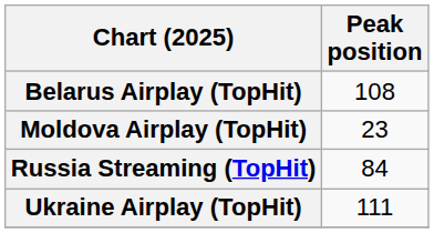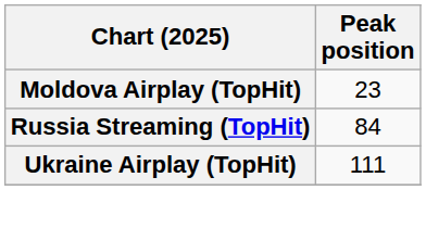 <table class="wikitable sortable plainrowheaders" style="text-align:center">
 <tr>
 <th scope="col">Chart (2025)</th>
 <th scope="col">Peak<br>position</th>
-</tr>
-<tr>
-<th scope="row">Belarus Airplay (TopHit)</th>
-<td>108</td>
 </tr>
 <tr>
 <th scope="row">Moldova Airplay (TopHit)</th>
 <td>23</td>
 </tr>
 <tr>
 <th scope="row">Russia Streaming (<a href='#'>TopHit</a>)</th>
 <td>84</td>
 </tr>
 <tr>
 <th scope="row">Ukraine Airplay (TopHit)</th>
 <td>111</td>
 </tr>
 <tr>
 </tr>
 </table>
